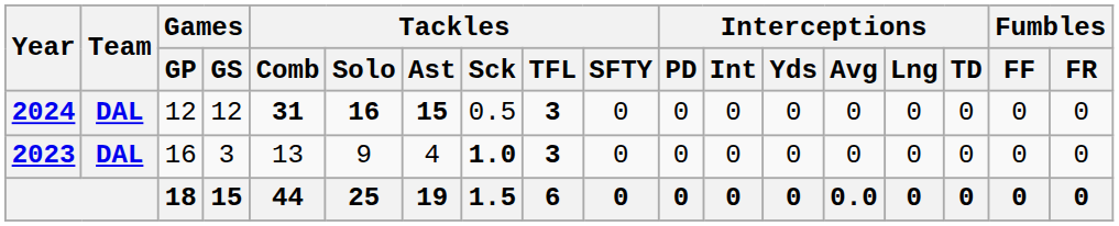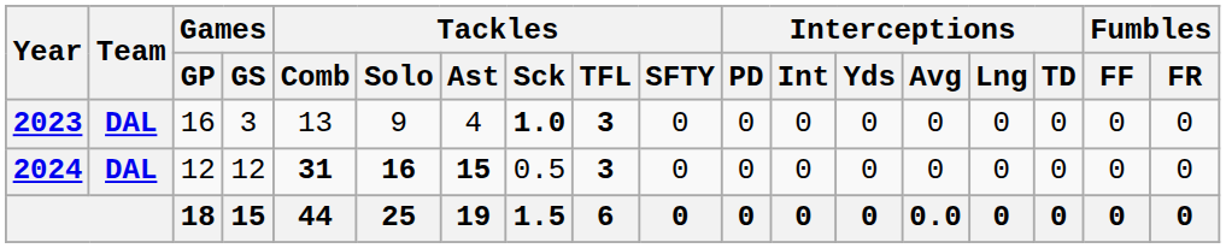 <table class=wikitable style="text-align:center;">
 <tr>
 <th rowspan="2">Year</th>
 <th rowspan="2">Team</th>
 <th colspan="2">Games</th>
 <th colspan="6">Tackles</th>
 <th colspan="6">Interceptions</th>
 <th colspan="2">Fumbles</th>
 </tr>
 <tr>
 <th>GP</th>
 <th>GS</th>
 <th>Comb</th>
 <th>Solo</th>
 <th>Ast</th>
 <th>Sck</th>
 <th>TFL</th>
 <th>SFTY</th>
 <th>PD</th>
 <th>Int</th>
 <th>Yds</th>
 <th>Avg</th>
 <th>Lng</th>
 <th>TD</th>
 <th>FF</th>
 <th>FR</th>
 </tr>
 <tr>
-<th><a href='#'>2024</a></th>
+<th><a href='#'>2023</a></th>
 <th><a href='#'>DAL</a></th>
-<td>12</td>
-<td>12</td>
-<td><strong>31</strong></td>
-<td><strong>16</strong></td>
-<td><strong>15</strong></td>
-<td>0.5</td>
+<td>16</td>
+<td>3</td>
+<td>13</td>
+<td>9</td>
+<td>4</td>
+<td><strong>1.0</strong></td>
 <td><strong>3</strong></td>
 <td>0</td>
 <td>0</td>
 <td>0</td>
 <td>0</td>
 <td>0</td>
 <td>0</td>
 <td>0</td>
 <td>0</td>
 <td>0</td>
 </tr>
 <tr>
-<th><a href='#'>2023</a></th>
+<th><a href='#'>2024</a></th>
 <th><a href='#'>DAL</a></th>
-<td>16</td>
-<td>3</td>
-<td>13</td>
-<td>9</td>
-<td>4</td>
-<td><strong>1.0</strong></td>
+<td>12</td>
+<td>12</td>
+<td><strong>31</strong></td>
+<td><strong>16</strong></td>
+<td><strong>15</strong></td>
+<td>0.5</td>
 <td><strong>3</strong></td>
 <td>0</td>
 <td>0</td>
 <td>0</td>
 <td>0</td>
 <td>0</td>
 <td>0</td>
 <td>0</td>
 <td>0</td>
 <td>0</td>
 </tr>
 <tr>
 <th colspan="2"></th>
 <th>18</th>
 <th>15</th>
 <th>44</th>
 <th>25</th>
 <th>19</th>
 <th>1.5</th>
 <th>6</th>
 <th>0</th>
 <th>0</th>
 <th>0</th>
 <th>0</th>
 <th>0.0</th>
 <th>0</th>
 <th>0</th>
 <th>0</th>
 <th>0</th>
 </tr>
 </table>
